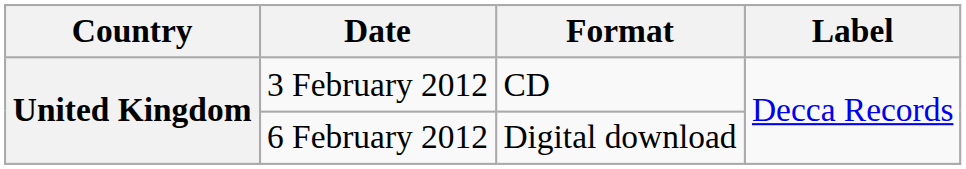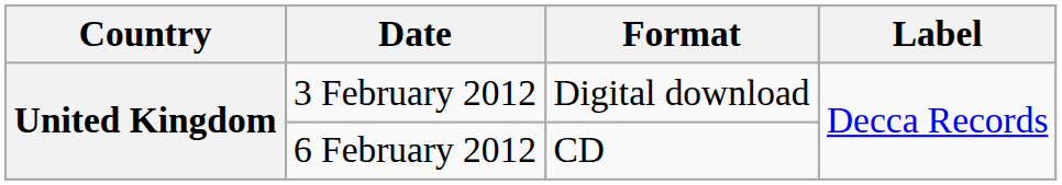 <table class="wikitable plainrowheaders">
 <tr>
 <th scope="col">Country</th>
 <th scope="col">Date</th>
 <th scope="col">Format</th>
 <th scope="col">Label</th>
 </tr>
 <tr>
 <th scope="row" rowspan="2">United Kingdom</th>
 <td>3 February 2012</td>
-<td>CD</td>
+<td>Digital download</td>
 <td rowspan="2"><a href='#'>Decca Records</a></td>
 </tr>
 <tr>
 <td>6 February 2012</td>
-<td>Digital download</td>
+<td>CD</td>
 </tr>
 </table>
